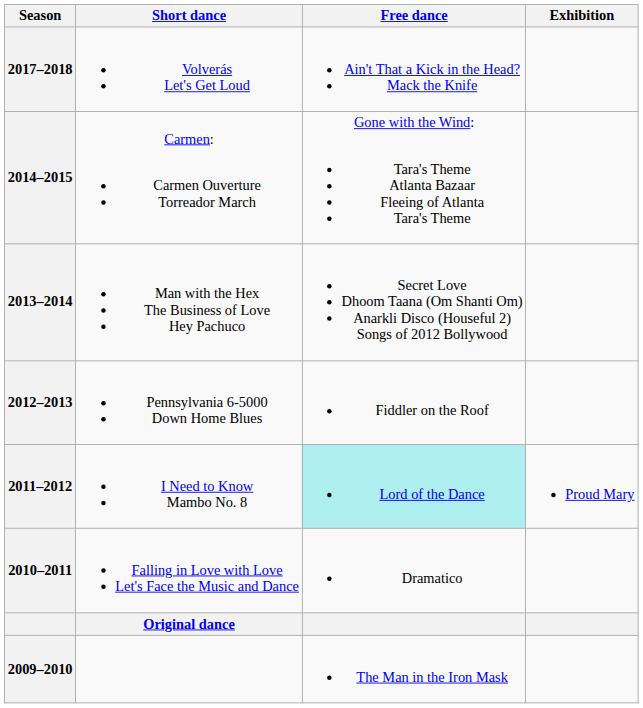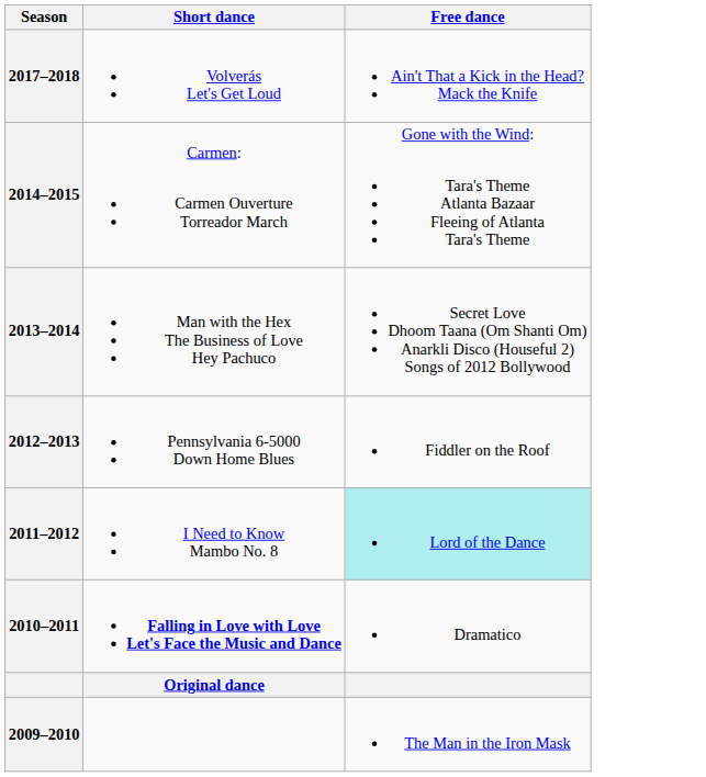 <table class="wikitable" style="text-align:center">
 <tr>
 <th>Season</th>
 <th><a href='#'>Short dance</a></th>
 <th><a href='#'>Free dance</a></th>
-<th>Exhibition</th>
 </tr>
 <tr>
 <th>2017–2018 <br> </th>
 <td><br><ul><li><a href='#'>Volverás</a> <br></li><li><a href='#'>Let's Get Loud</a> <br></li></ul></td>
 <td><br><ul><li><a href='#'>Ain't That a Kick in the Head?</a> <br></li><li><a href='#'>Mack the Knife</a> <br></li></ul></td>
-<td></td>
 </tr>
 <tr>
 <th>2014–2015 <br> </th>
 <td><a href='#'>Carmen</a>: <br><br><ul><li> Carmen Ouverture</li><li> Torreador March <br></li></ul></td>
 <td><a href='#'>Gone with the Wind</a>: <br><br><ul><li>Tara's Theme <br></li><li>Atlanta Bazaar</li><li>Fleeing of Atlanta</li><li>Tara's Theme <br></li></ul></td>
-<td></td>
 </tr>
 <tr>
 <th>2013–2014 <br> </th>
 <td><br><ul><li> Man with the Hex</li><li> The Business of Love <br></li><li> Hey Pachuco <br></li></ul></td>
 <td><br><ul><li>Secret Love <br></li><li>Dhoom Taana (Om Shanti Om)</li><li>Anarkli Disco (Houseful 2) <br> Songs of 2012 Bollywood</li></ul></td>
-<td></td>
 </tr>
 <tr>
 <th>2012–2013 <br> </th>
 <td><br><ul><li>Pennsylvania 6-5000 <br></li><li>Down Home Blues <br></li></ul></td>
 <td><br><ul><li>Fiddler on the Roof <br></li></ul></td>
-<td></td>
 </tr>
 <tr>
 <th>2011–2012 <br> </th>
 <td><br><ul><li><a href='#'>I Need to Know</a> <br></li><li>Mambo No. 8 <br></li></ul></td>
 <td style="background: paleturquoise;"><br><ul><li><a href='#'>Lord of the Dance</a> <br></li></ul></td>
-<td><br><ul><li><a href='#'>Proud Mary</a> <br></li></ul></td>
 </tr>
 <tr>
 <th>2010–2011 <br> </th>
-<td><br><ul><li><a href='#'>Falling in Love with Love</a> <br></li><li><a href='#'>Let's Face the Music and Dance</a> <br></li></ul></td>
+<td><strong><br><ul><li><a href='#'>Falling in Love with Love</a> <br></li><li><a href='#'>Let's Face the Music and Dance</a> <br></li></ul></strong></td>
 <td><br><ul><li>Dramatico <br></li></ul></td>
-<td></td>
 </tr>
 <tr>
 <th></th>
 <th><a href='#'>Original dance</a></th>
-<th></th>
 <th></th>
 </tr>
 <tr>
 <th>2009–2010 <br> </th>
 <td></td>
 <td><br><ul><li><a href='#'>The Man in the Iron Mask</a> <br></li></ul></td>
-<td></td>
 </tr>
 </table>
